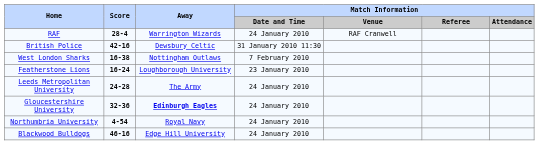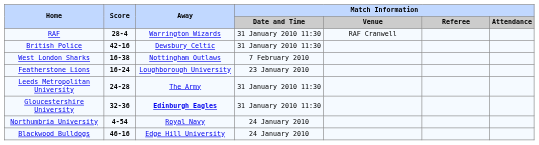 <table border=1 style="border-collapse:collapse; font-size:85%; text-align:center;" cellpadding=3 cellspacing=0 width=100%>
 <tr bgcolor=#C1D8FF>
 <th rowspan=2 width=19%>Home</th>
 <th rowspan=2 width=6%>Score</th>
 <th rowspan=2 width=19%>Away</th>
 <th colspan=6>Match Information</th>
 </tr>
 <tr bgcolor=#CCCCCC>
 <th width=17%>Date and Time</th>
 <th width=19%>Venue</th>
 <th width=13%>Referee</th>
 <th width=7%>Attendance</th>
 </tr>
 <tr bgcolor=#F5FAFF>
 <td><a href='#'>RAF</a></td>
 <td><strong>28-4</strong></td>
 <td><a href='#'>Warrington Wizards</a></td>
-<td>24 January 2010</td>
+<td>31 January 2010 11:30</td>
 <td>RAF Cranwell</td>
 <td></td>
 <td></td>
 </tr>
 <tr bgcolor=#F5FAFF>
 <td><a href='#'>British Police</a></td>
 <td><strong>42-16</strong></td>
 <td><a href='#'>Dewsbury Celtic</a></td>
 <td>31 January 2010 11:30</td>
 <td></td>
 <td></td>
 <td></td>
 </tr>
 <tr bgcolor=#F5FAFF>
 <td><a href='#'>West London Sharks</a></td>
 <td><strong>16-38</strong></td>
 <td><a href='#'>Nottingham Outlaws</a></td>
 <td>7 February 2010</td>
 <td></td>
 <td></td>
 <td></td>
 </tr>
 <tr bgcolor=#F5FAFF>
 <td><a href='#'>Featherstone Lions</a></td>
 <td><strong>16-24</strong></td>
 <td><a href='#'>Loughborough University</a></td>
 <td>23 January 2010</td>
 <td></td>
 <td></td>
 <td></td>
 </tr>
 <tr bgcolor=#F5FAFF>
 <td><a href='#'>Leeds Metropolitan University</a></td>
 <td><strong>24-28</strong></td>
 <td><a href='#'>The Army</a></td>
-<td>24 January 2010</td>
+<td>31 January 2010 11:30</td>
 <td></td>
 <td></td>
 <td></td>
 </tr>
 <tr bgcolor=#F5FAFF>
 <td><a href='#'>Gloucestershire University</a></td>
 <td><strong>32-36</strong></td>
 <td><strong><a href='#'>Edinburgh Eagles</a></strong></td>
-<td>24 January 2010</td>
+<td>31 January 2010 11:30</td>
 <td></td>
 <td></td>
 <td></td>
 </tr>
 <tr bgcolor=#F5FAFF>
 <td><a href='#'>Northumbria University</a></td>
 <td><strong>4-54</strong></td>
 <td><a href='#'>Royal Navy</a></td>
 <td>24 January 2010</td>
 <td></td>
 <td></td>
 <td></td>
 </tr>
 <tr bgcolor=#F5FAFF>
 <td><a href='#'>Blackwood Bulldogs</a></td>
 <td><strong>46-16</strong></td>
 <td><a href='#'>Edge Hill University</a></td>
 <td>24 January 2010</td>
 <td></td>
 <td></td>
 <td></td>
 </tr>
 </table>
